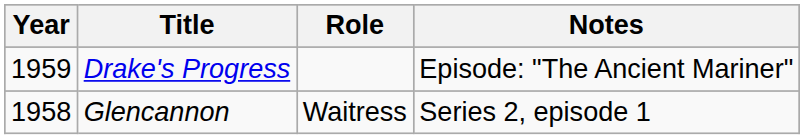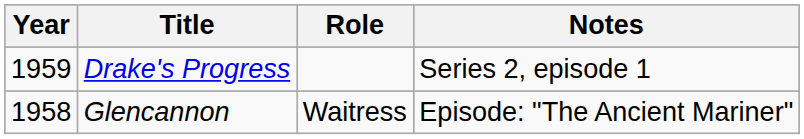 <table class="wikitable sortable">
 <tr>
 <th>Year</th>
 <th>Title</th>
 <th>Role</th>
 <th class=unsortable>Notes</th>
 </tr>
 <tr>
 <td>1959</td>
 <td><em><a href='#'>Drake's Progress</a></em></td>
 <td></td>
-<td>Episode: "The Ancient Mariner"</td>
+<td>Series 2, episode 1</td>
 </tr>
 <tr>
 <td>1958</td>
 <td><em>Glencannon</em></td>
 <td>Waitress</td>
-<td>Series 2, episode 1</td>
+<td>Episode: "The Ancient Mariner"</td>
 </tr>
 </table>
